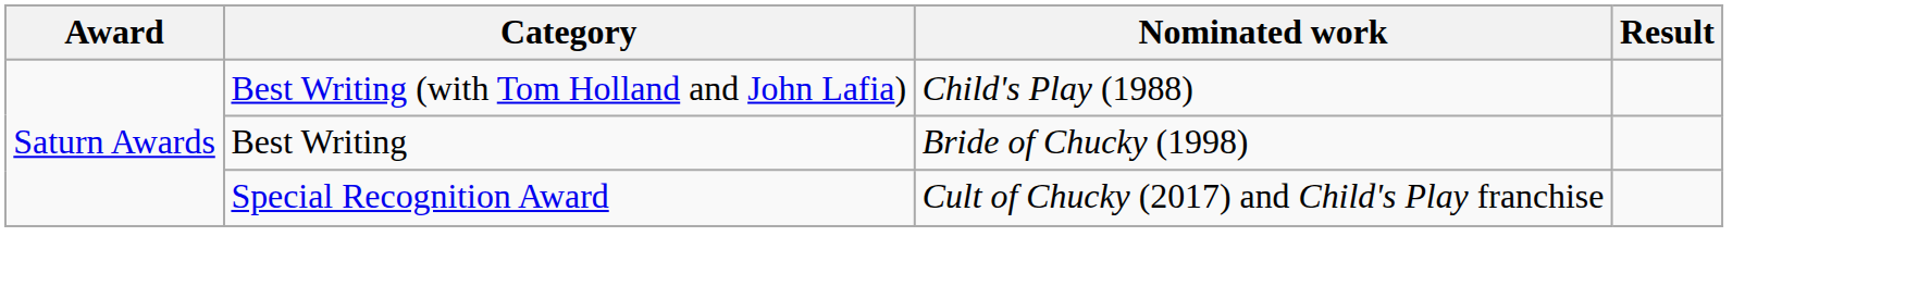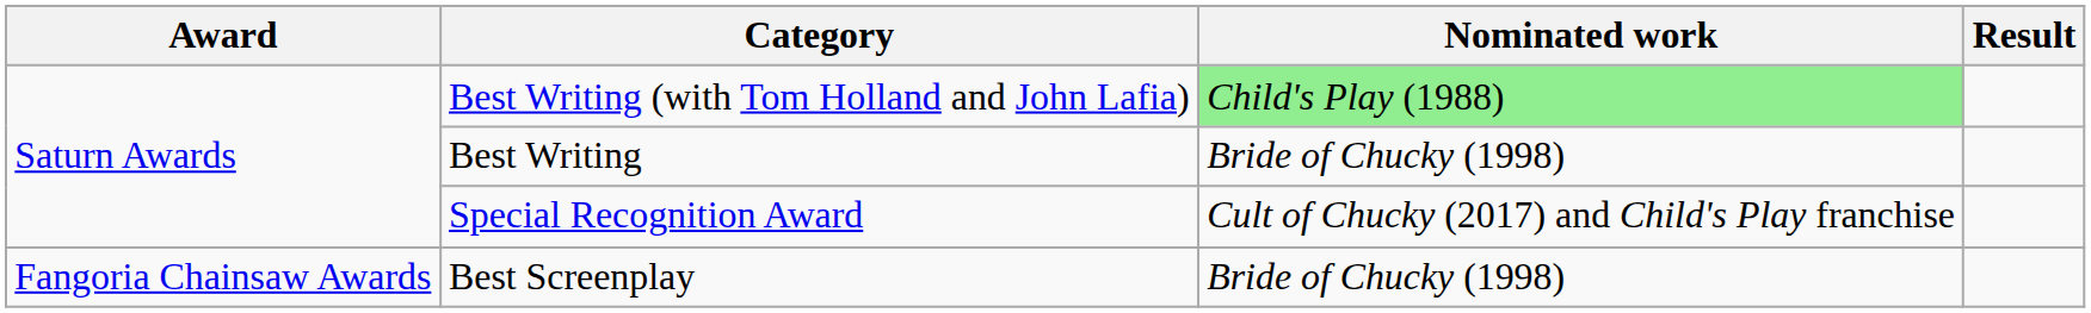 <table class="wikitable">
 <tr>
 <th>Award</th>
 <th>Category</th>
 <th>Nominated work</th>
 <th>Result</th>
 </tr>
 <tr>
 <td rowspan=3><a href='#'>Saturn Awards</a></td>
 <td><a href='#'>Best Writing</a> (with <a href='#'>Tom Holland</a> and <a href='#'>John Lafia</a>)</td>
-<td><em>Child's Play</em> (1988)</td>
+<td style="background: lightgreen;"><em>Child's Play</em> (1988)</td>
 <td></td>
 </tr>
 <tr>
 <td>Best Writing</td>
 <td><em>Bride of Chucky</em> (1998)</td>
 <td></td>
 </tr>
 <tr>
 <td><a href='#'>Special Recognition Award</a></td>
 <td><em>Cult of Chucky</em> (2017) and <em>Child's Play</em> franchise</td>
 <td></td>
 </tr>
+<tr>
+<td><a href='#'>Fangoria Chainsaw Awards</a></td>
+<td>Best Screenplay</td>
+<td><em>Bride of Chucky</em> (1998)</td>
+<td></td>
+</tr>
 </table>
